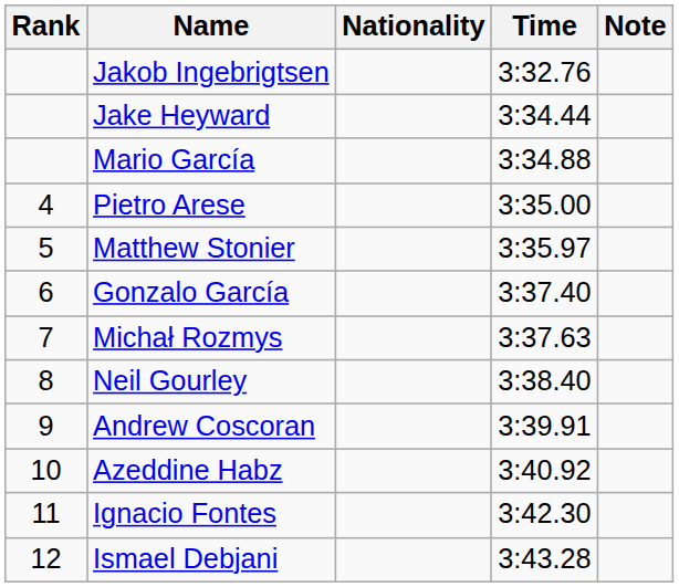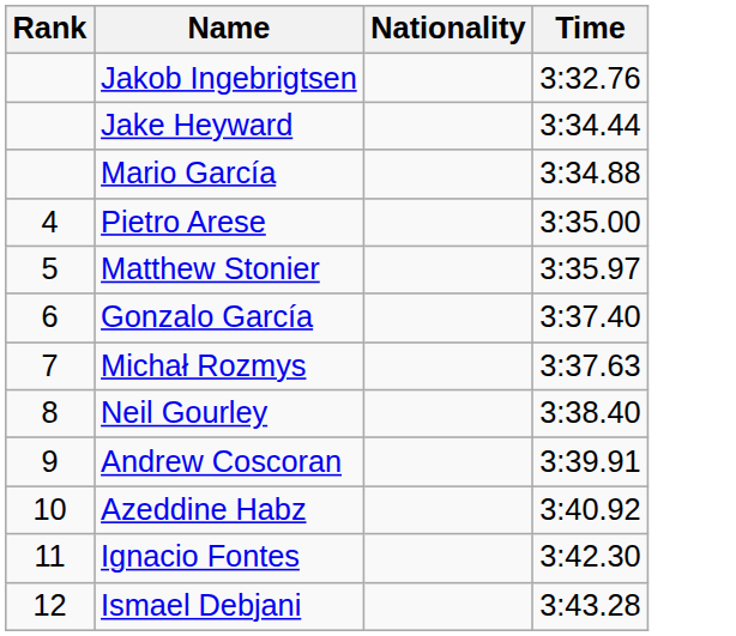 <table class="wikitable sortable" style="text-align:center">
 <tr>
 <th>Rank</th>
 <th>Name</th>
 <th>Nationality</th>
 <th>Time</th>
-<th>Note</th>
 </tr>
 <tr>
 <td></td>
 <td align=left><a href='#'>Jakob Ingebrigtsen</a></td>
 <td align=left></td>
 <td>3:32.76</td>
-<td><strong></strong></td>
 </tr>
 <tr>
 <td></td>
 <td align=left><a href='#'>Jake Heyward</a></td>
 <td align=left></td>
 <td>3:34.44</td>
-<td></td>
 </tr>
 <tr>
 <td></td>
 <td align=left><a href='#'>Mario García</a></td>
 <td align=left></td>
 <td>3:34.88</td>
-<td></td>
 </tr>
 <tr>
 <td>4</td>
 <td align=left><a href='#'>Pietro Arese</a></td>
 <td align=left></td>
 <td>3:35.00</td>
-<td></td>
 </tr>
 <tr>
 <td>5</td>
 <td align=left><a href='#'>Matthew Stonier</a></td>
 <td align=left></td>
 <td>3:35.97</td>
-<td></td>
 </tr>
 <tr>
 <td>6</td>
 <td align=left><a href='#'>Gonzalo García</a></td>
 <td align=left></td>
 <td>3:37.40</td>
-<td></td>
 </tr>
 <tr>
 <td>7</td>
 <td align=left><a href='#'>Michał Rozmys</a></td>
 <td align=left></td>
 <td>3:37.63</td>
-<td></td>
 </tr>
 <tr>
 <td>8</td>
 <td align=left><a href='#'>Neil Gourley</a></td>
 <td align=left></td>
 <td>3:38.40</td>
-<td></td>
 </tr>
 <tr>
 <td>9</td>
 <td align=left><a href='#'>Andrew Coscoran</a></td>
 <td align=left></td>
 <td>3:39.91</td>
-<td></td>
 </tr>
 <tr>
 <td>10</td>
 <td align=left><a href='#'>Azeddine Habz</a></td>
 <td align=left></td>
 <td>3:40.92</td>
-<td></td>
 </tr>
 <tr>
 <td>11</td>
 <td align=left><a href='#'>Ignacio Fontes</a></td>
 <td align=left></td>
 <td>3:42.30</td>
-<td></td>
 </tr>
 <tr>
 <td>12</td>
 <td align=left><a href='#'>Ismael Debjani</a></td>
 <td align=left></td>
 <td>3:43.28</td>
-<td></td>
 </tr>
 </table>
